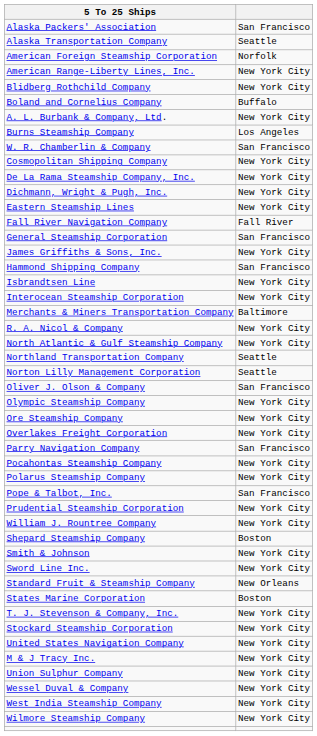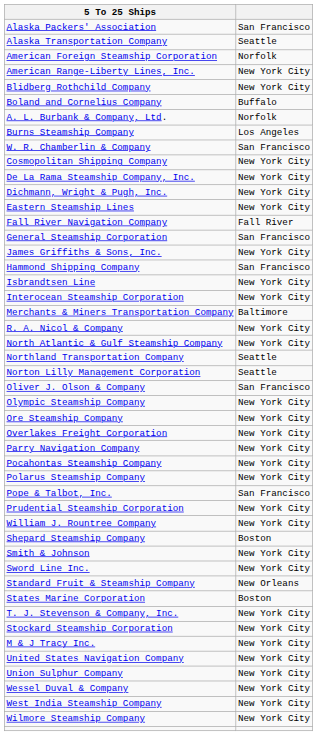 <table class="wikitable">
 <tr>
 <th>5 To 25 Ships</th>
 <th></th>
 </tr>
 <tr>
 <td><a href='#'>Alaska Packers' Association</a></td>
 <td>San Francisco</td>
 </tr>
 <tr>
 <td><a href='#'>Alaska Transportation Company</a></td>
 <td>Seattle</td>
 </tr>
 <tr>
 <td><a href='#'>American Foreign Steamship Corporation</a></td>
 <td>Norfolk</td>
 </tr>
 <tr>
 <td><a href='#'>American Range-Liberty Lines, Inc.</a></td>
 <td>New York City</td>
 </tr>
 <tr>
 <td><a href='#'>Blidberg Rothchild Company</a></td>
 <td>New York City</td>
 </tr>
 <tr>
 <td><a href='#'>Boland and Cornelius Company</a></td>
 <td>Buffalo</td>
 </tr>
 <tr>
 <td><a href='#'>A. L. Burbank & Company, Ltd</a>.</td>
-<td>New York City</td>
+<td>Norfolk</td>
 </tr>
 <tr>
 <td><a href='#'>Burns Steamship Company</a></td>
 <td>Los Angeles</td>
 </tr>
 <tr>
 <td><a href='#'>W. R. Chamberlin & Company</a></td>
 <td>San Francisco</td>
 </tr>
 <tr>
 <td><a href='#'>Cosmopolitan Shipping Company</a></td>
 <td>New York City</td>
 </tr>
 <tr>
 <td><a href='#'>De La Rama Steamship Company, Inc.</a></td>
 <td>New York City</td>
 </tr>
 <tr>
 <td><a href='#'>Dichmann, Wright & Pugh, Inc.</a></td>
 <td>New York City</td>
 </tr>
 <tr>
 <td><a href='#'>Eastern Steamship Lines</a></td>
 <td>New York City</td>
 </tr>
 <tr>
 <td><a href='#'>Fall River Navigation Company</a></td>
 <td>Fall River</td>
 </tr>
 <tr>
 <td><a href='#'>General Steamship Corporation</a></td>
 <td>San Francisco</td>
 </tr>
 <tr>
 <td><a href='#'>James Griffiths & Sons, Inc.</a></td>
 <td>New York City</td>
 </tr>
 <tr>
 <td><a href='#'>Hammond Shipping Company</a></td>
 <td>San Francisco</td>
 </tr>
 <tr>
 <td><a href='#'>Isbrandtsen Line</a></td>
 <td>New York City</td>
 </tr>
 <tr>
 <td><a href='#'>Interocean Steamship Corporation</a></td>
 <td>New York City</td>
 </tr>
 <tr>
 <td><a href='#'>Merchants & Miners Transportation Company</a></td>
 <td>Baltimore</td>
 </tr>
 <tr>
 <td><a href='#'>R. A. Nicol & Company</a></td>
 <td>New York City</td>
 </tr>
 <tr>
 <td><a href='#'>North Atlantic & Gulf Steamship Company</a></td>
 <td>New York City</td>
 </tr>
 <tr>
 <td><a href='#'>Northland Transportation Company</a></td>
 <td>Seattle</td>
 </tr>
 <tr>
 <td><a href='#'>Norton Lilly Management Corporation</a></td>
 <td>Seattle</td>
 </tr>
 <tr>
 <td><a href='#'>Oliver J. Olson & Company</a></td>
 <td>San Francisco</td>
 </tr>
 <tr>
 <td><a href='#'>Olympic Steamship Company</a></td>
 <td>New York City</td>
 </tr>
 <tr>
 <td><a href='#'>Ore Steamship Company</a></td>
 <td>New York City</td>
 </tr>
 <tr>
 <td><a href='#'>Overlakes Freight Corporation</a></td>
 <td>New York City</td>
 </tr>
 <tr>
 <td><a href='#'>Parry Navigation Company</a></td>
-<td>San Francisco</td>
+<td>New York City</td>
 </tr>
 <tr>
 <td><a href='#'>Pocahontas Steamship Company</a></td>
 <td>New York City</td>
 </tr>
 <tr>
 <td><a href='#'>Polarus Steamship Company</a></td>
 <td>New York City</td>
 </tr>
 <tr>
 <td><a href='#'>Pope & Talbot, Inc.</a></td>
 <td>San Francisco</td>
 </tr>
 <tr>
 <td><a href='#'>Prudential Steamship Corporation</a></td>
 <td>New York City</td>
 </tr>
 <tr>
 <td><a href='#'>William J. Rountree Company</a></td>
 <td>New York City</td>
 </tr>
 <tr>
 <td><a href='#'>Shepard Steamship Company</a></td>
 <td>Boston</td>
 </tr>
 <tr>
 <td><a href='#'>Smith & Johnson</a></td>
 <td>New York City</td>
 </tr>
 <tr>
 <td><a href='#'>Sword Line Inc.</a></td>
 <td>New York City</td>
 </tr>
 <tr>
 <td><a href='#'>Standard Fruit & Steamship Company</a></td>
 <td>New Orleans</td>
 </tr>
 <tr>
 <td><a href='#'>States Marine Corporation</a></td>
 <td>Boston</td>
 </tr>
 <tr>
 <td><a href='#'>T. J. Stevenson & Company, Inc.</a></td>
 <td>New York City</td>
 </tr>
 <tr>
 <td><a href='#'>Stockard Steamship Corporation</a></td>
 <td>New York City</td>
 </tr>
 <tr>
-<td><a href='#'>United States Navigation Company</a></td>
+<td><a href='#'>M & J Tracy Inc.</a></td>
 <td>New York City</td>
 </tr>
 <tr>
-<td><a href='#'>M & J Tracy Inc.</a></td>
+<td><a href='#'>United States Navigation Company</a></td>
 <td>New York City</td>
 </tr>
 <tr>
 <td><a href='#'>Union Sulphur Company</a></td>
 <td>New York City</td>
 </tr>
 <tr>
 <td><a href='#'>Wessel Duval & Company</a></td>
 <td>New York City</td>
 </tr>
 <tr>
 <td><a href='#'>West India Steamship Company</a></td>
 <td>New York City</td>
 </tr>
 <tr>
 <td><a href='#'>Wilmore Steamship Company</a></td>
 <td>New York City</td>
 </tr>
 <tr>
 <td></td>
 </tr>
 </table>
